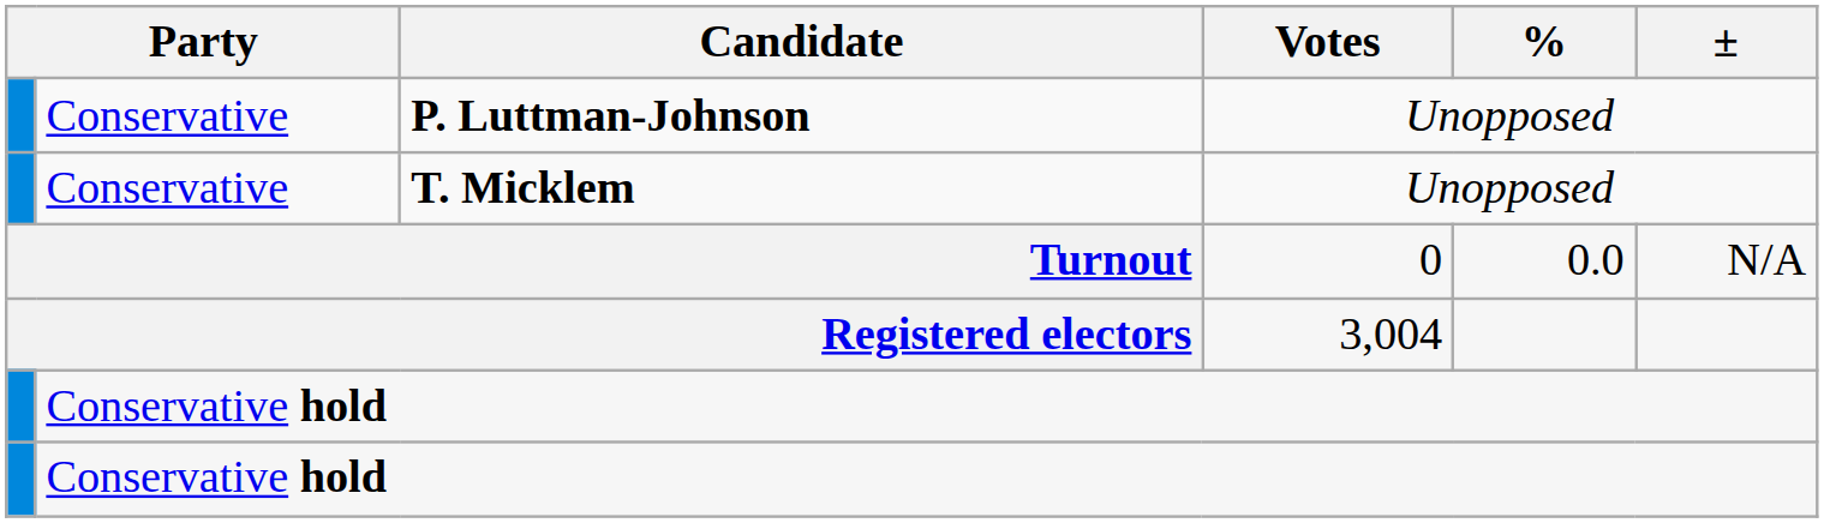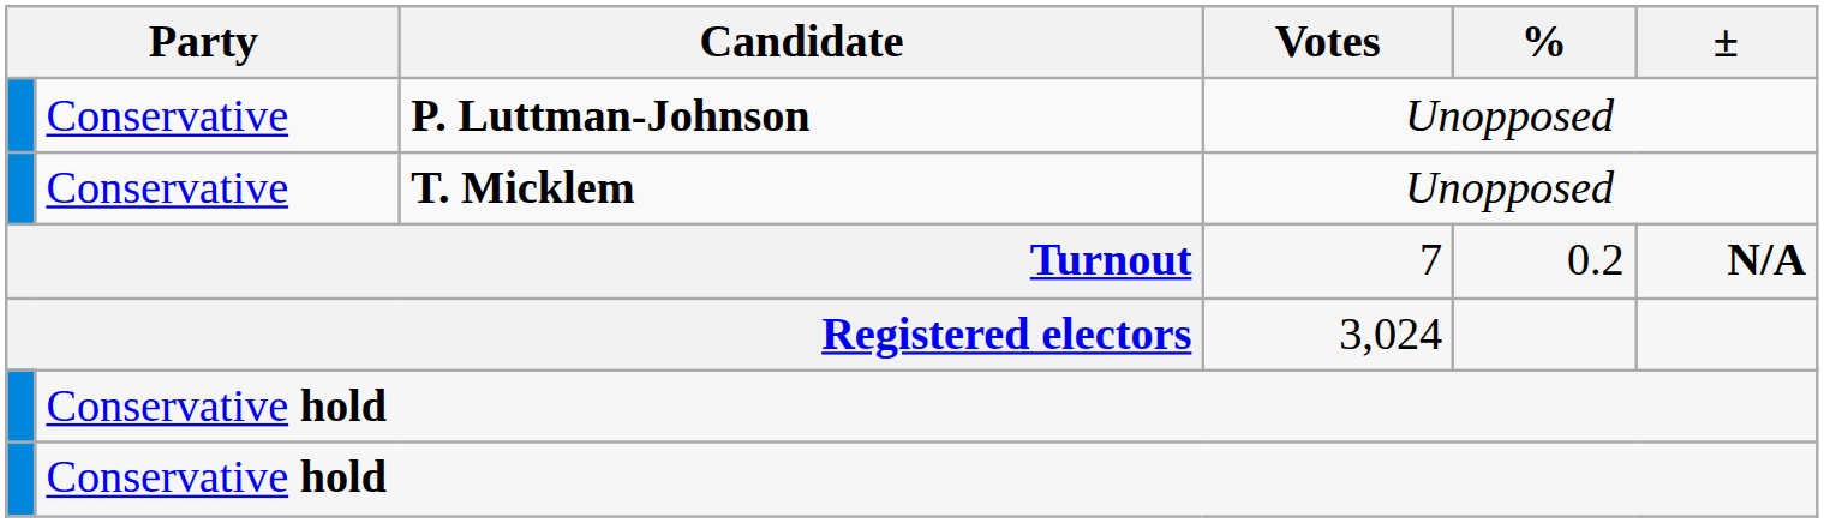 <table class=wikitable>
 <tr>
 <th scope="col" colspan="2" style="width: 130px">Party</th>
 <th scope="col" style="width: 17em">Candidate</th>
 <th scope="col" style="width: 5em">Votes</th>
 <th scope="col" style="width: 3.5em">%</th>
 <th scope="col" style="width: 3.5em">±</th>
 </tr>
 <tr>
 <td style="background:#0087DC;"></td>
 <td><a href='#'>Conservative</a></td>
 <td><strong>P. Luttman-Johnson</strong></td>
 <td style="text-align: center; "colspan="3"><em>Unopposed</em></td>
 </tr>
 <tr>
 <td style="background:#0087DC;"></td>
 <td><a href='#'>Conservative</a></td>
 <td><strong>T. Micklem</strong></td>
 <td style="text-align: center; "colspan="3"><em>Unopposed</em></td>
 </tr>
 <tr style="background-color:#F6F6F6">
 <th colspan="3" style="text-align: right; margin-right: 0.5em"><a href='#'>Turnout</a></th>
-<td style="text-align: right; margin-right: 0.5em">0</td>
-<td style="text-align: right; margin-right: 0.5em">0.0</td>
-<td style="text-align: right; margin-right: 0.5em">N/A</td>
+<td style="text-align: right; margin-right: 0.5em">7</td>
+<td style="text-align: right; margin-right: 0.5em">0.2</td>
+<td style="text-align: right; margin-right: 0.5em"><strong>N/A</strong></td>
 </tr>
 <tr style="background-color:#F6F6F6;">
 <th colspan="3" style="text-align:right;"><a href='#'>Registered electors</a></th>
-<td style="text-align:right; margin-right:0.5em">3,004</td>
+<td style="text-align:right; margin-right:0.5em">3,024</td>
 <td></td>
 <td></td>
 </tr>
 <tr style="background-color:#F6F6F6">
 <td style="background:#0087DC;"></td>
 <td colspan="5"><a href='#'>Conservative</a> <strong>hold</strong></td>
 </tr>
 <tr style="background-color:#F6F6F6">
 <td style="background:#0087DC;"></td>
 <td colspan="5"><a href='#'>Conservative</a> <strong>hold</strong></td>
 </tr>
 </table>
